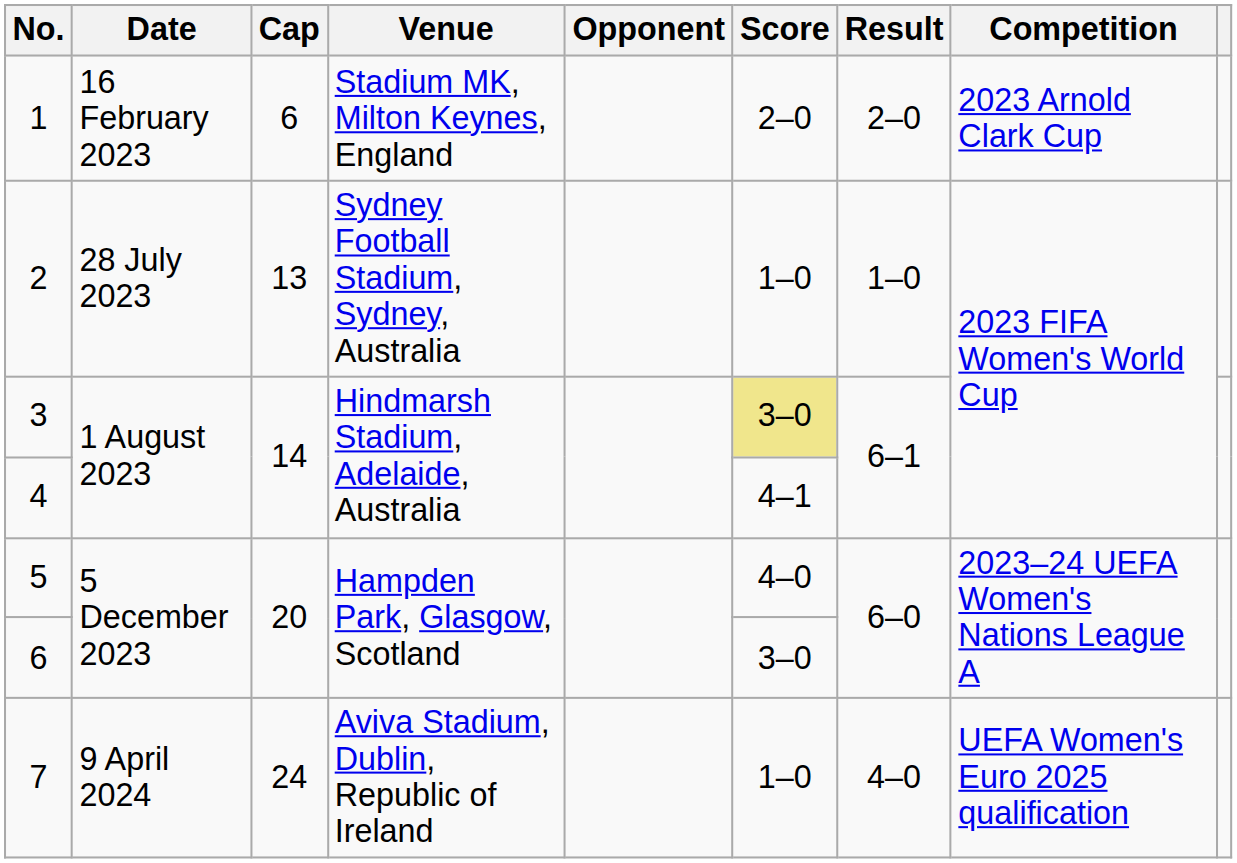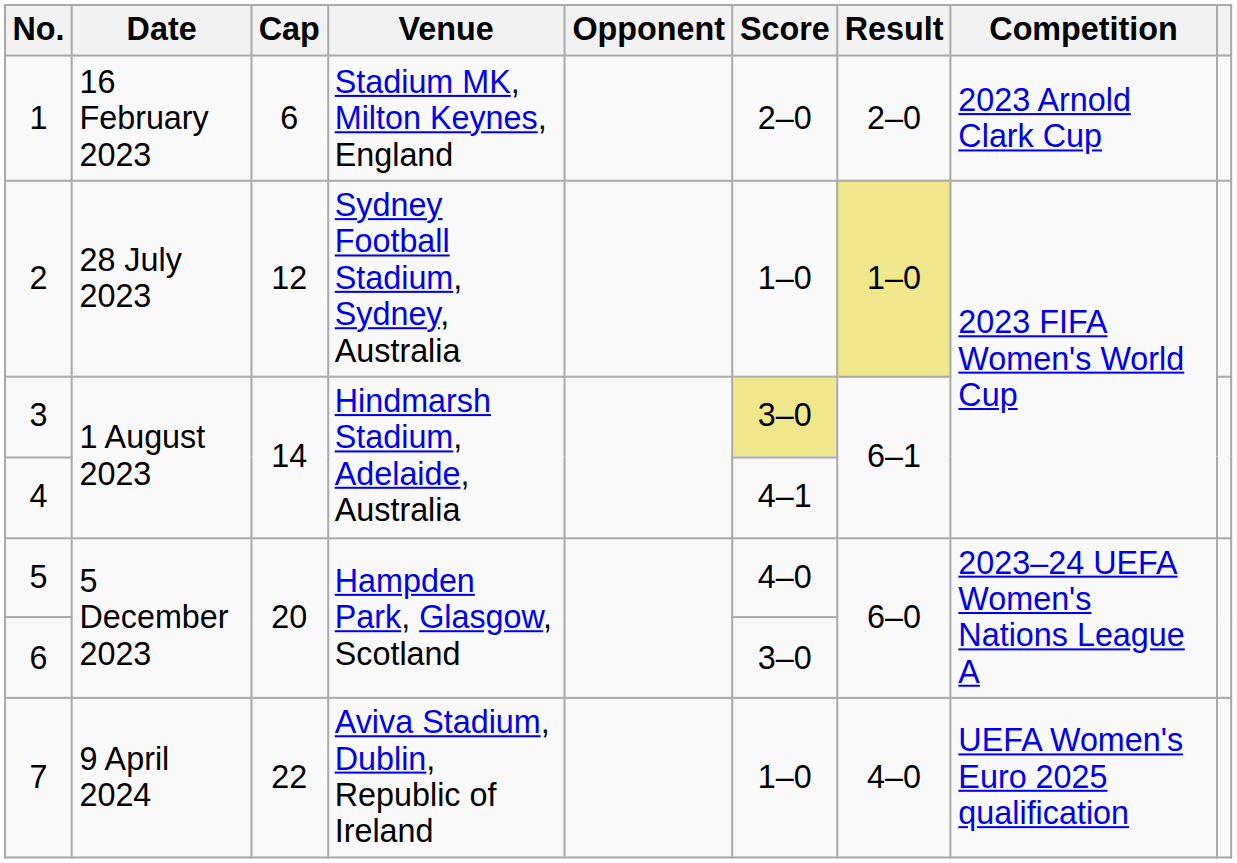 <table class="wikitable sortable">
 <tr>
 <th scope="col">No.</th>
 <th scope="col">Date</th>
 <th scope="col">Cap</th>
 <th scope="col">Venue</th>
 <th scope="col">Opponent</th>
 <th scope="col">Score</th>
 <th scope="col">Result</th>
 <th scope="col">Competition</th>
 <th scope="col" class="unsortable"></th>
 </tr>
 <tr>
 <td style="text-align:center">1</td>
 <td>16 February 2023</td>
 <td align=center>6</td>
 <td><a href='#'>Stadium MK</a>, <a href='#'>Milton Keynes</a>, England</td>
 <td></td>
 <td align=center>2–0</td>
 <td align=center>2–0</td>
 <td><a href='#'>2023 Arnold Clark Cup</a></td>
 <td align=center></td>
 </tr>
 <tr>
 <td style="text-align:center">2</td>
 <td>28 July 2023</td>
-<td align=center>13</td>
+<td align=center>12</td>
 <td><a href='#'>Sydney Football Stadium</a>, <a href='#'>Sydney</a>, Australia</td>
 <td></td>
 <td align=center>1–0</td>
-<td align=center>1–0</td>
+<td align=center style="background: khaki;">1–0</td>
 <td rowspan="3"><a href='#'>2023 FIFA Women's World Cup</a></td>
 <td align=center></td>
 </tr>
 <tr>
 <td align=center>3</td>
 <td rowspan="2">1 August 2023</td>
 <td align=center rowspan="2">14</td>
 <td rowspan="2"><a href='#'>Hindmarsh Stadium</a>, <a href='#'>Adelaide</a>, Australia</td>
 <td rowspan="2"></td>
 <td align=center style="background: khaki;">3–0</td>
 <td rowspan="2" align="center">6–1</td>
 <td rowspan="2" align=center></td>
 </tr>
 <tr>
 <td align=center>4</td>
 <td align=center>4–1</td>
 </tr>
 <tr>
 <td align=center>5</td>
 <td rowspan="2">5 December 2023</td>
 <td align=center rowspan="2">20</td>
 <td rowspan="2"><a href='#'>Hampden Park</a>, <a href='#'>Glasgow</a>, Scotland</td>
 <td rowspan="2"></td>
 <td align=center>4–0</td>
 <td rowspan="2" align="center">6–0</td>
 <td rowspan="2"><a href='#'>2023–24 UEFA Women's Nations League A</a></td>
 <td rowspan="2" align="center"></td>
 </tr>
 <tr>
 <td align=center>6</td>
 <td align=center>3–0</td>
 </tr>
 <tr>
 <td style="text-align:center">7</td>
 <td>9 April 2024</td>
-<td align=center>24</td>
+<td align=center>22</td>
 <td><a href='#'>Aviva Stadium</a>, <a href='#'>Dublin</a>, Republic of Ireland</td>
 <td></td>
 <td align=center>1–0</td>
 <td align=center>4–0</td>
 <td><a href='#'>UEFA Women's Euro 2025 qualification</a></td>
 <td align=center></td>
 </tr>
 </table>
